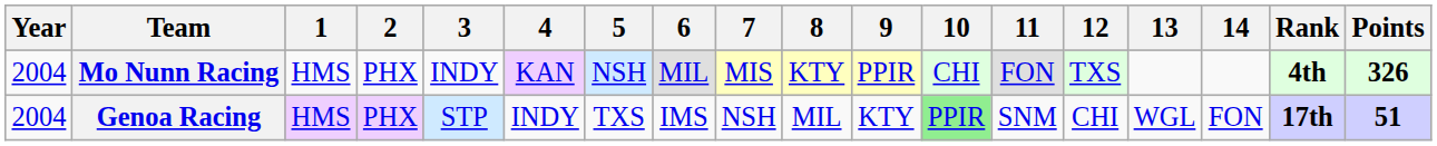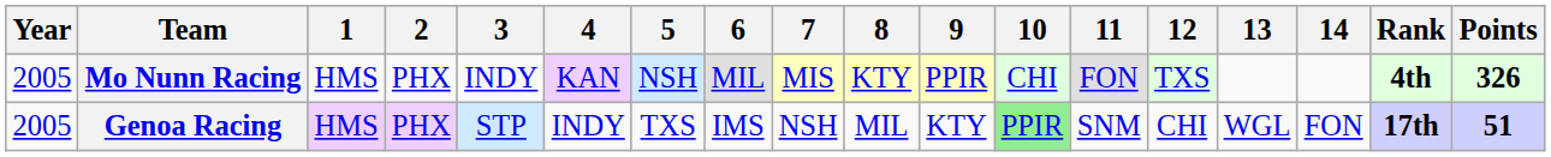 <table class="wikitable" style="text-align:center; font-size:95%">
 <tr>
 <th>Year</th>
 <th>Team</th>
 <th>1</th>
 <th>2</th>
 <th>3</th>
 <th>4</th>
 <th>5</th>
 <th>6</th>
 <th>7</th>
 <th>8</th>
 <th>9</th>
 <th>10</th>
 <th>11</th>
 <th>12</th>
 <th>13</th>
 <th>14</th>
 <th>Rank</th>
 <th>Points</th>
 </tr>
 <tr>
-<td><a href='#'>2004</a></td>
+<td><a href='#'>2005</a></td>
 <th><a href='#'>Mo Nunn Racing</a></th>
 <td><a href='#'>HMS</a></td>
 <td><a href='#'>PHX</a></td>
 <td><a href='#'>INDY</a></td>
 <td style="background:#EFCFFF;"><a href='#'>KAN</a><br></td>
 <td style="background:#CFEAFF;"><a href='#'>NSH</a><br></td>
 <td style="background:#DFDFDF;"><a href='#'>MIL</a><br></td>
 <td style="background:#FFFFBF;"><a href='#'>MIS</a><br></td>
 <td style="background:#FFFFBF;"><a href='#'>KTY</a><br></td>
 <td style="background:#FFFFBF;"><a href='#'>PPIR</a><br></td>
 <td style="background:#DFFFDF;"><a href='#'>CHI</a><br></td>
 <td style="background:#DFDFDF;"><a href='#'>FON</a><br></td>
 <td style="background:#DFFFDF;"><a href='#'>TXS</a><br></td>
 <td></td>
 <td></td>
 <td style="background:#DFFFDF;"><strong>4th</strong></td>
 <td style="background:#DFFFDF;"><strong>326</strong></td>
 </tr>
 <tr>
-<td><a href='#'>2004</a></td>
+<td><a href='#'>2005</a></td>
 <th><a href='#'>Genoa Racing</a></th>
 <td style="background:#EFCFFF;"><a href='#'>HMS</a><br></td>
 <td style="background:#EFCFFF;"><a href='#'>PHX</a><br></td>
 <td style="background:#CFEAFF;"><a href='#'>STP</a><br></td>
 <td><a href='#'>INDY</a></td>
 <td><a href='#'>TXS</a></td>
 <td><a href='#'>IMS</a></td>
 <td><a href='#'>NSH</a></td>
 <td><a href='#'>MIL</a></td>
 <td><a href='#'>KTY</a></td>
 <td style="background: lightgreen;"><a href='#'>PPIR</a></td>
 <td><a href='#'>SNM</a></td>
 <td><a href='#'>CHI</a></td>
 <td><a href='#'>WGL</a></td>
 <td><a href='#'>FON</a></td>
 <td style="background:#CFCFFF;"><strong>17th</strong></td>
 <td style="background:#CFCFFF;"><strong>51</strong></td>
 </tr>
 </table>
